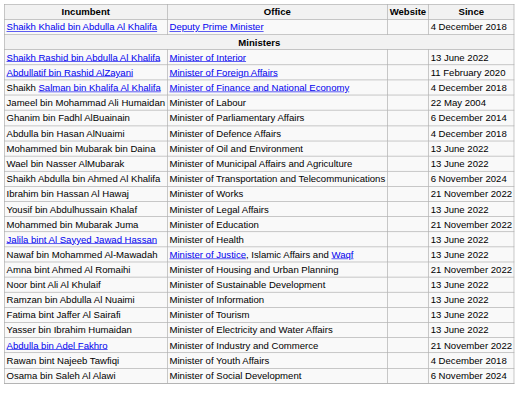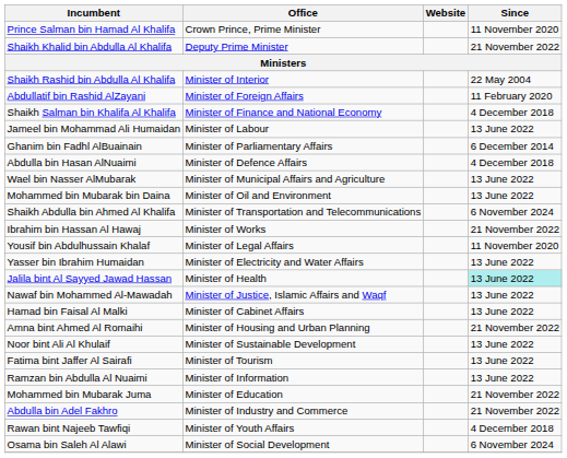 <table class="wikitable" style="font-size: 95%;">
 <tr>
 <th>Incumbent</th>
 <th>Office</th>
 <th>Website</th>
 <th>Since</th>
 </tr>
 <tr>
+<td><a href='#'>Prince Salman bin Hamad Al Khalifa</a></td>
+<td>Crown Prince, Prime Minister</td>
+<td></td>
+<td>11 November 2020</td>
+</tr>
+<tr>
 <td><a href='#'>Shaikh Khalid bin Abdulla Al Khalifa</a></td>
 <td><a href='#'>Deputy Prime Minister</a></td>
 <td></td>
-<td>4 December 2018</td>
+<td>21 November 2022</td>
 </tr>
 <tr>
 <th colspan="4">Ministers</th>
 </tr>
 <tr>
 <td><a href='#'>Shaikh Rashid bin Abdulla Al Khalifa</a></td>
 <td><a href='#'>Minister of Interior</a></td>
 <td></td>
-<td>13 June 2022</td>
+<td>22 May 2004</td>
 </tr>
 <tr>
 <td><a href='#'>Abdullatif bin Rashid AlZayani</a></td>
 <td><a href='#'>Minister of Foreign Affairs</a></td>
 <td></td>
 <td>11 February 2020</td>
 </tr>
 <tr>
 <td>Shaikh <a href='#'>Salman bin Khalifa Al Khalifa</a></td>
 <td><a href='#'>Minister of Finance and National Economy</a></td>
 <td></td>
 <td>4 December 2018</td>
 </tr>
 <tr>
 <td>Jameel bin Mohammad Ali Humaidan</td>
 <td>Minister of Labour</td>
 <td></td>
-<td>22 May 2004</td>
+<td>13 June 2022</td>
 </tr>
 <tr>
 <td>Ghanim bin Fadhl AlBuainain</td>
 <td>Minister of Parliamentary Affairs</td>
 <td></td>
 <td>6 December 2014</td>
 </tr>
 <tr>
 <td>Abdulla bin Hasan AlNuaimi</td>
 <td>Minister of Defence Affairs</td>
 <td></td>
 <td>4 December 2018</td>
 </tr>
 <tr>
-<td>Mohammed bin Mubarak bin Daina</td>
-<td>Minister of Oil and Environment</td>
+<td>Wael bin Nasser AlMubarak</td>
+<td>Minister of Municipal Affairs and Agriculture</td>
 <td></td>
 <td>13 June 2022</td>
 </tr>
 <tr>
-<td>Wael bin Nasser AlMubarak</td>
-<td>Minister of Municipal Affairs and Agriculture</td>
+<td>Mohammed bin Mubarak bin Daina</td>
+<td>Minister of Oil and Environment</td>
 <td></td>
 <td>13 June 2022</td>
 </tr>
 <tr>
 <td>Shaikh Abdulla bin Ahmed Al Khalifa</td>
 <td>Minister of Transportation and Telecommunications</td>
 <td></td>
 <td>6 November 2024</td>
 </tr>
 <tr>
 <td>Ibrahim bin Hassan Al Hawaj</td>
 <td>Minister of Works</td>
 <td></td>
 <td>21 November 2022</td>
 </tr>
 <tr>
 <td>Yousif bin Abdulhussain Khalaf</td>
 <td>Minister of Legal Affairs</td>
 <td></td>
-<td>13 June 2022</td>
+<td>11 November 2020</td>
 </tr>
 <tr>
-<td>Mohammed bin Mubarak Juma</td>
-<td>Minister of Education</td>
+<td>Yasser bin Ibrahim Humaidan</td>
+<td>Minister of Electricity and Water Affairs</td>
 <td></td>
-<td>21 November 2022</td>
+<td>13 June 2022</td>
 </tr>
 <tr>
 <td><a href='#'>Jalila bint Al Sayyed Jawad Hassan</a></td>
 <td>Minister of Health</td>
 <td></td>
-<td>13 June 2022</td>
+<td style="background: paleturquoise;">13 June 2022</td>
 </tr>
 <tr>
 <td>Nawaf bin Mohammed Al-Mawadah</td>
 <td><a href='#'>Minister of Justice</a>, Islamic Affairs and <a href='#'>Waqf</a></td>
+<td></td>
+<td>13 June 2022</td>
+</tr>
+<tr>
+<td>Hamad bin Faisal Al Malki</td>
+<td>Minister of Cabinet Affairs</td>
 <td></td>
 <td>13 June 2022</td>
 </tr>
 <tr>
 <td>Amna bint Ahmed Al Romaihi</td>
 <td>Minister of Housing and Urban Planning</td>
 <td></td>
 <td>21 November 2022</td>
 </tr>
 <tr>
 <td>Noor bint Ali Al Khulaif</td>
 <td>Minister of Sustainable Development</td>
 <td></td>
 <td>13 June 2022</td>
 </tr>
 <tr>
+<td>Fatima bint Jaffer Al Sairafi</td>
+<td>Minister of Tourism</td>
+<td></td>
+<td>13 June 2022</td>
+</tr>
+<tr>
 <td>Ramzan bin Abdulla Al Nuaimi</td>
 <td>Minister of Information</td>
 <td></td>
 <td>13 June 2022</td>
 </tr>
 <tr>
-<td>Fatima bint Jaffer Al Sairafi</td>
-<td>Minister of Tourism</td>
+<td>Mohammed bin Mubarak Juma</td>
+<td>Minister of Education</td>
 <td></td>
-<td>13 June 2022</td>
-</tr>
-<tr>
-<td>Yasser bin Ibrahim Humaidan</td>
-<td>Minister of Electricity and Water Affairs</td>
-<td></td>
-<td>13 June 2022</td>
+<td>21 November 2022</td>
 </tr>
 <tr>
 <td><a href='#'>Abdulla bin Adel Fakhro</a></td>
 <td>Minister of Industry and Commerce</td>
 <td></td>
 <td>21 November 2022</td>
 </tr>
 <tr>
 <td>Rawan bint Najeeb Tawfiqi</td>
 <td>Minister of Youth Affairs</td>
 <td></td>
 <td>4 December 2018</td>
 </tr>
 <tr>
 <td>Osama bin Saleh Al Alawi</td>
 <td>Minister of Social Development</td>
 <td></td>
 <td>6 November 2024</td>
 </tr>
 <tr>
 </tr>
 </table>
